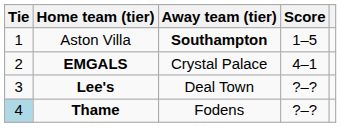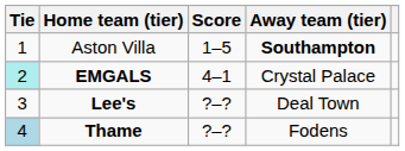 <table class="wikitable" style="text-align:center; font-size:85%">
 <tr>
 <th>Tie</th>
 <th>Home team (tier)</th>
+<th>Score</th>
 <th>Away team (tier)</th>
-<th>Score</th>
 <th></th>
 </tr>
 <tr>
 <td align="center">1</td>
 <td>Aston Villa</td>
+<td align="center">1–5</td>
 <td><strong>Southampton</strong></td>
-<td align="center">1–5</td>
 <td></td>
 </tr>
 <tr>
-<td align="center">2</td>
+<td align="center" style="background: paleturquoise;">2</td>
 <td><strong>EMGALS</strong></td>
+<td align="center">4–1</td>
 <td>Crystal Palace</td>
-<td align="center">4–1</td>
 <td></td>
 </tr>
 <tr>
 <td align="center">3</td>
 <td><strong>Lee's</strong></td>
+<td align="center">?–?</td>
 <td>Deal Town</td>
-<td align="center">?–?</td>
 <td></td>
 </tr>
 <tr>
 <td align="center" style="background: lightblue;">4</td>
 <td><strong>Thame</strong></td>
+<td align="center">?–?</td>
 <td>Fodens</td>
-<td align="center">?–?</td>
 <td></td>
 </tr>
 </table>
